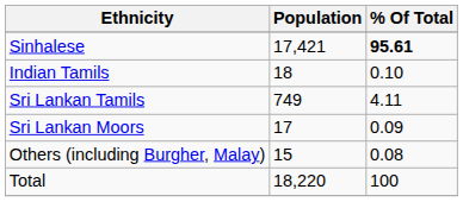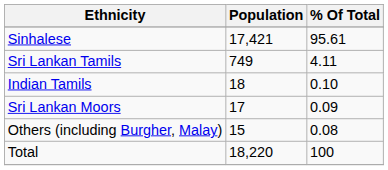 <table class="wikitable">
 <tr>
 <th>Ethnicity</th>
 <th>Population</th>
 <th>% Of Total</th>
 </tr>
 <tr>
 </tr>
 <tr>
 <td><a href='#'>Sinhalese</a></td>
 <td>17,421</td>
-<td><strong>95.61</strong></td>
+<td>95.61</td>
+</tr>
+<tr>
+<td><a href='#'>Sri Lankan Tamils</a></td>
+<td>749</td>
+<td>4.11</td>
 </tr>
 <tr>
 <td><a href='#'>Indian Tamils</a></td>
 <td>18</td>
 <td>0.10</td>
-</tr>
-<tr>
-<td><a href='#'>Sri Lankan Tamils</a></td>
-<td>749</td>
-<td>4.11</td>
 </tr>
 <tr>
 <td><a href='#'>Sri Lankan Moors</a></td>
 <td>17</td>
 <td>0.09</td>
 </tr>
 <tr>
 <td>Others (including <a href='#'>Burgher</a>, <a href='#'>Malay</a>)</td>
 <td>15</td>
 <td>0.08</td>
 </tr>
 <tr>
 <td>Total</td>
 <td>18,220</td>
 <td>100</td>
 </tr>
 <tr>
 </tr>
 </table>
